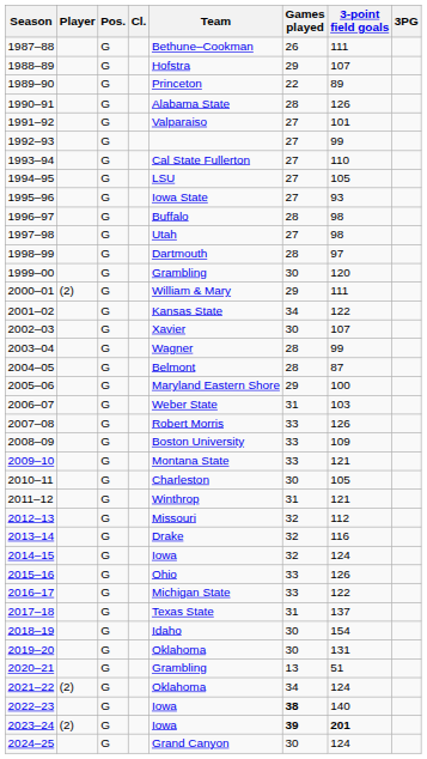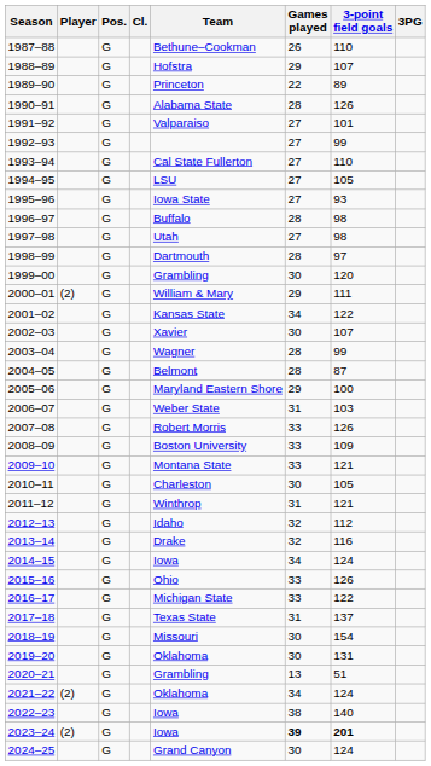 <table class="wikitable sortable">
 <tr>
 <th>Season</th>
 <th>Player</th>
 <th class="unsortable">Pos.</th>
 <th>Cl.</th>
 <th>Team</th>
 <th>Games<br>played</th>
 <th><a href='#'>3-point<br>field goals</a></th>
 <th>3PG</th>
 </tr>
 <tr>
 <td>1987–88</td>
 <td></td>
 <td>G</td>
 <td></td>
 <td><a href='#'>Bethune–Cookman</a></td>
 <td>26</td>
-<td>111</td>
+<td>110</td>
 <td></td>
 </tr>
 <tr>
 <td>1988–89</td>
 <td></td>
 <td>G</td>
 <td></td>
 <td><a href='#'>Hofstra</a></td>
 <td>29</td>
 <td>107</td>
 <td></td>
 </tr>
 <tr>
 <td>1989–90</td>
 <td></td>
 <td>G</td>
 <td></td>
 <td><a href='#'>Princeton</a></td>
 <td>22</td>
 <td>89</td>
 <td></td>
 </tr>
 <tr>
 <td>1990–91</td>
 <td></td>
 <td>G</td>
 <td></td>
 <td><a href='#'>Alabama State</a></td>
 <td>28</td>
 <td>126</td>
 <td></td>
 </tr>
 <tr>
 <td>1991–92</td>
 <td></td>
 <td>G</td>
 <td></td>
 <td><a href='#'>Valparaiso</a></td>
 <td>27</td>
 <td>101</td>
 <td></td>
 </tr>
 <tr>
 <td>1992–93</td>
 <td></td>
 <td>G</td>
 <td></td>
 <td></td>
 <td>27</td>
 <td>99</td>
 <td></td>
 </tr>
 <tr>
 <td>1993–94</td>
 <td></td>
 <td>G</td>
 <td></td>
 <td><a href='#'>Cal State Fullerton</a></td>
 <td>27</td>
 <td>110</td>
 <td></td>
 </tr>
 <tr>
 <td>1994–95</td>
 <td></td>
 <td>G</td>
 <td></td>
 <td><a href='#'>LSU</a></td>
 <td>27</td>
 <td>105</td>
 <td></td>
 </tr>
 <tr>
 <td>1995–96</td>
 <td></td>
 <td>G</td>
 <td></td>
 <td><a href='#'>Iowa State</a></td>
 <td>27</td>
 <td>93</td>
 <td></td>
 </tr>
 <tr>
 <td>1996–97</td>
 <td></td>
 <td>G</td>
 <td></td>
 <td><a href='#'>Buffalo</a></td>
 <td>28</td>
 <td>98</td>
 <td></td>
 </tr>
 <tr>
 <td>1997–98</td>
 <td></td>
 <td>G</td>
 <td></td>
 <td><a href='#'>Utah</a></td>
 <td>27</td>
 <td>98</td>
 <td></td>
 </tr>
 <tr>
 <td>1998–99</td>
 <td></td>
 <td>G</td>
 <td></td>
 <td><a href='#'>Dartmouth</a></td>
 <td>28</td>
 <td>97</td>
 <td></td>
 </tr>
 <tr>
 <td>1999–00</td>
 <td></td>
 <td>G</td>
 <td></td>
 <td><a href='#'>Grambling</a></td>
 <td>30</td>
 <td>120</td>
 <td></td>
 </tr>
 <tr>
 <td>2000–01</td>
 <td> (2)</td>
 <td>G</td>
 <td></td>
 <td><a href='#'>William & Mary</a></td>
 <td>29</td>
 <td>111</td>
 <td></td>
 </tr>
 <tr>
 <td>2001–02</td>
 <td></td>
 <td>G</td>
 <td></td>
 <td><a href='#'>Kansas State</a></td>
 <td>34</td>
 <td>122</td>
 <td></td>
 </tr>
 <tr>
 <td>2002–03</td>
 <td></td>
 <td>G</td>
 <td></td>
 <td><a href='#'>Xavier</a></td>
 <td>30</td>
 <td>107</td>
 <td></td>
 </tr>
 <tr>
 <td>2003–04</td>
 <td></td>
 <td>G</td>
 <td></td>
 <td><a href='#'>Wagner</a></td>
 <td>28</td>
 <td>99</td>
 <td></td>
 </tr>
 <tr>
 <td>2004–05</td>
 <td></td>
 <td>G</td>
 <td></td>
 <td><a href='#'>Belmont</a></td>
 <td>28</td>
 <td>87</td>
 <td></td>
 </tr>
 <tr>
 <td>2005–06</td>
 <td></td>
 <td>G</td>
 <td></td>
 <td><a href='#'>Maryland Eastern Shore</a></td>
 <td>29</td>
 <td>100</td>
 <td></td>
 </tr>
 <tr>
 <td>2006–07</td>
 <td></td>
 <td>G</td>
 <td></td>
 <td><a href='#'>Weber State</a></td>
 <td>31</td>
 <td>103</td>
 <td></td>
 </tr>
 <tr>
 <td>2007–08</td>
 <td></td>
 <td>G</td>
 <td></td>
 <td><a href='#'>Robert Morris</a></td>
 <td>33</td>
 <td>126</td>
 <td></td>
 </tr>
 <tr>
 <td>2008–09</td>
 <td></td>
 <td>G</td>
 <td></td>
 <td><a href='#'>Boston University</a></td>
 <td>33</td>
 <td>109</td>
 <td></td>
 </tr>
 <tr>
 <td><a href='#'>2009–10</a></td>
 <td></td>
 <td>G</td>
 <td></td>
 <td><a href='#'>Montana State</a></td>
 <td>33</td>
 <td>121</td>
 <td></td>
 </tr>
 <tr>
 <td>2010–11</td>
 <td></td>
 <td>G</td>
 <td></td>
 <td><a href='#'>Charleston</a></td>
 <td>30</td>
 <td>105</td>
 <td></td>
 </tr>
 <tr>
 <td>2011–12</td>
 <td></td>
 <td>G</td>
 <td></td>
 <td><a href='#'>Winthrop</a></td>
 <td>31</td>
 <td>121</td>
 <td></td>
 </tr>
 <tr>
 <td><a href='#'>2012–13</a></td>
 <td></td>
 <td>G</td>
 <td></td>
-<td><a href='#'>Missouri</a></td>
+<td><a href='#'>Idaho</a></td>
 <td>32</td>
 <td>112</td>
 <td></td>
 </tr>
 <tr>
 <td><a href='#'>2013–14</a></td>
 <td></td>
 <td>G</td>
 <td></td>
 <td><a href='#'>Drake</a></td>
 <td>32</td>
 <td>116</td>
 <td></td>
 </tr>
 <tr>
 <td><a href='#'>2014–15</a></td>
 <td></td>
 <td>G</td>
 <td></td>
 <td><a href='#'>Iowa</a></td>
-<td>32</td>
+<td>34</td>
 <td>124</td>
 <td></td>
 </tr>
 <tr>
 <td><a href='#'>2015–16</a></td>
 <td></td>
 <td>G</td>
 <td></td>
 <td><a href='#'>Ohio</a></td>
 <td>33</td>
 <td>126</td>
 <td></td>
 </tr>
 <tr>
 <td><a href='#'>2016–17</a></td>
 <td></td>
 <td>G</td>
 <td></td>
 <td><a href='#'>Michigan State</a></td>
 <td>33</td>
 <td>122</td>
 <td></td>
 </tr>
 <tr>
 <td><a href='#'>2017–18</a></td>
 <td></td>
 <td>G</td>
 <td></td>
 <td><a href='#'>Texas State</a></td>
 <td>31</td>
 <td>137</td>
 <td></td>
 </tr>
 <tr>
 <td><a href='#'>2018–19</a></td>
 <td></td>
 <td>G</td>
 <td></td>
-<td><a href='#'>Idaho</a></td>
+<td><a href='#'>Missouri</a></td>
 <td>30</td>
 <td>154</td>
 <td></td>
 </tr>
 <tr>
 <td><a href='#'>2019–20</a></td>
 <td></td>
 <td>G</td>
 <td></td>
 <td><a href='#'>Oklahoma</a></td>
 <td>30</td>
 <td>131</td>
 <td></td>
 </tr>
 <tr>
 <td><a href='#'>2020–21</a></td>
 <td></td>
 <td>G</td>
 <td></td>
 <td><a href='#'>Grambling</a></td>
 <td>13</td>
 <td>51</td>
 <td></td>
 </tr>
 <tr>
 <td><a href='#'>2021–22</a></td>
 <td> (2)</td>
 <td>G</td>
 <td></td>
 <td><a href='#'>Oklahoma</a></td>
 <td>34</td>
 <td>124</td>
 <td></td>
 </tr>
 <tr>
 <td><a href='#'>2022–23</a></td>
 <td></td>
 <td>G</td>
 <td></td>
 <td><a href='#'>Iowa</a></td>
-<td><strong>38</strong></td>
+<td>38</td>
 <td>140</td>
 <td></td>
 </tr>
 <tr>
 <td><a href='#'>2023–24</a></td>
 <td> (2)</td>
 <td>G</td>
 <td></td>
 <td><a href='#'>Iowa</a></td>
 <td><strong>39</strong></td>
 <td><strong>201</strong></td>
 <td><strong></strong></td>
 </tr>
 <tr>
 <td><a href='#'>2024–25</a></td>
 <td></td>
 <td>G</td>
 <td></td>
 <td><a href='#'>Grand Canyon</a></td>
 <td>30</td>
 <td>124</td>
 <td></td>
 </tr>
 </table>
